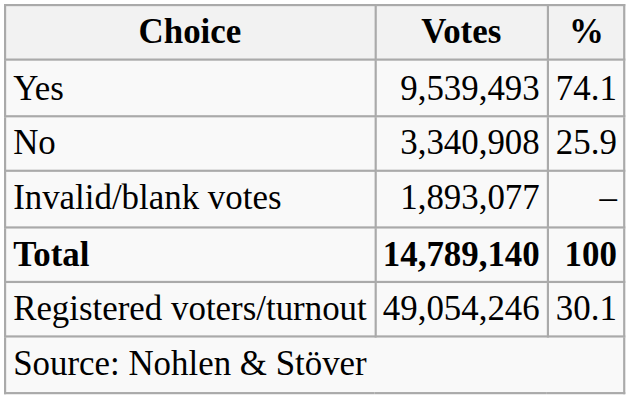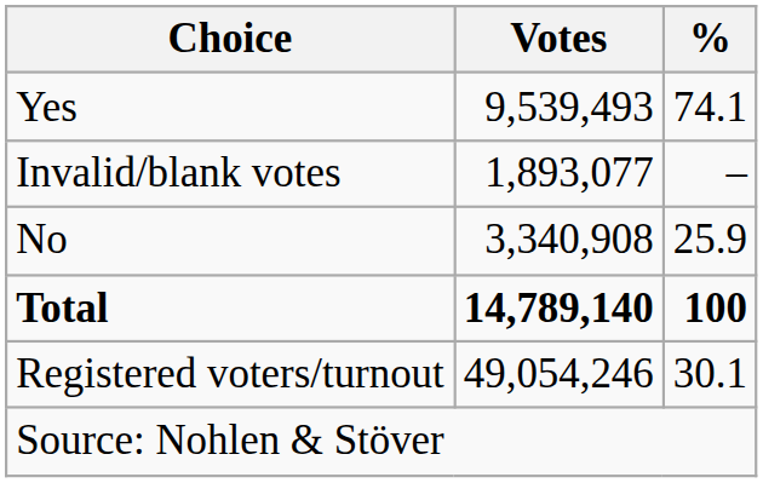 <table class=wikitable style=text-align:right>
 <tr>
 <th>Choice</th>
 <th>Votes</th>
 <th>%</th>
 </tr>
 <tr>
 <td align=left>Yes</td>
 <td>9,539,493</td>
 <td>74.1</td>
 </tr>
 <tr>
+<td align=left>Invalid/blank votes</td>
+<td>1,893,077</td>
+<td>–</td>
+</tr>
+<tr>
 <td align=left>No</td>
 <td>3,340,908</td>
 <td>25.9</td>
-</tr>
-<tr>
-<td align=left>Invalid/blank votes</td>
-<td>1,893,077</td>
-<td>–</td>
 </tr>
 <tr>
 <td align=left><strong>Total</strong></td>
 <td><strong>14,789,140</strong></td>
 <td><strong>100</strong></td>
 </tr>
 <tr>
 <td align=left>Registered voters/turnout</td>
 <td>49,054,246</td>
 <td>30.1</td>
 </tr>
 <tr>
 <td align=left colspan=3>Source: Nohlen & Stöver</td>
 </tr>
 </table>
